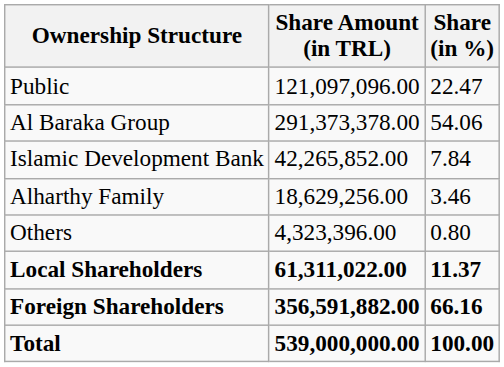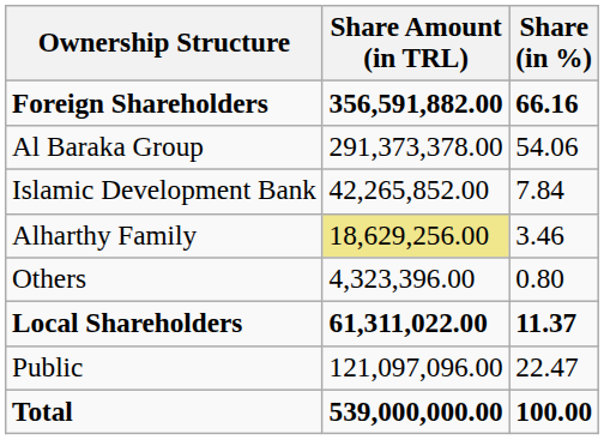 <table class="wikitable sortable">
 <tr>
 <th><strong>Ownership Structure</strong></th>
 <th><strong>Share Amount<br>(in TRL)</strong></th>
 <th><strong>Share<br>(in %)</strong></th>
 </tr>
 <tr>
-<td>Public</td>
-<td>121,097,096.00</td>
-<td>22.47</td>
+<td><strong>Foreign Shareholders</strong></td>
+<td><strong>356,591,882.00</strong></td>
+<td><strong>66.16</strong></td>
 </tr>
 <tr>
 <td>Al Baraka Group</td>
 <td>291,373,378.00</td>
 <td>54.06</td>
 </tr>
 <tr>
 <td>Islamic Development Bank</td>
 <td>42,265,852.00</td>
 <td>7.84</td>
 </tr>
 <tr>
 <td>Alharthy Family</td>
-<td>18,629,256.00</td>
+<td style="background: khaki;">18,629,256.00</td>
 <td>3.46</td>
 </tr>
 <tr>
 <td>Others</td>
 <td>4,323,396.00</td>
 <td>0.80</td>
 </tr>
 <tr>
 <td><strong>Local Shareholders</strong></td>
 <td><strong>61,311,022.00</strong></td>
 <td><strong>11.37</strong></td>
 </tr>
 <tr>
-<td><strong>Foreign Shareholders</strong></td>
-<td><strong>356,591,882.00</strong></td>
-<td><strong>66.16</strong></td>
+<td>Public</td>
+<td>121,097,096.00</td>
+<td>22.47</td>
 </tr>
 <tr>
 <td><strong>Total</strong></td>
 <td><strong>539,000,000.00</strong></td>
 <td><strong>100.00</strong></td>
 </tr>
 </table>
